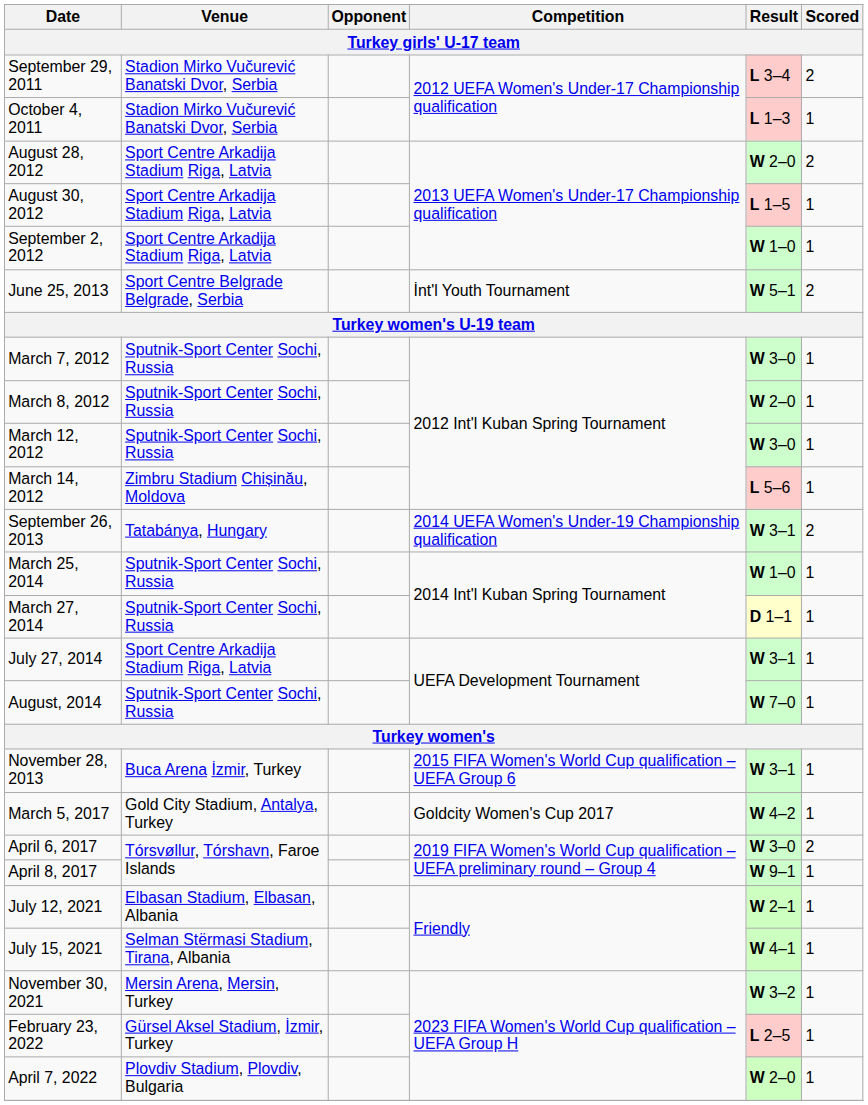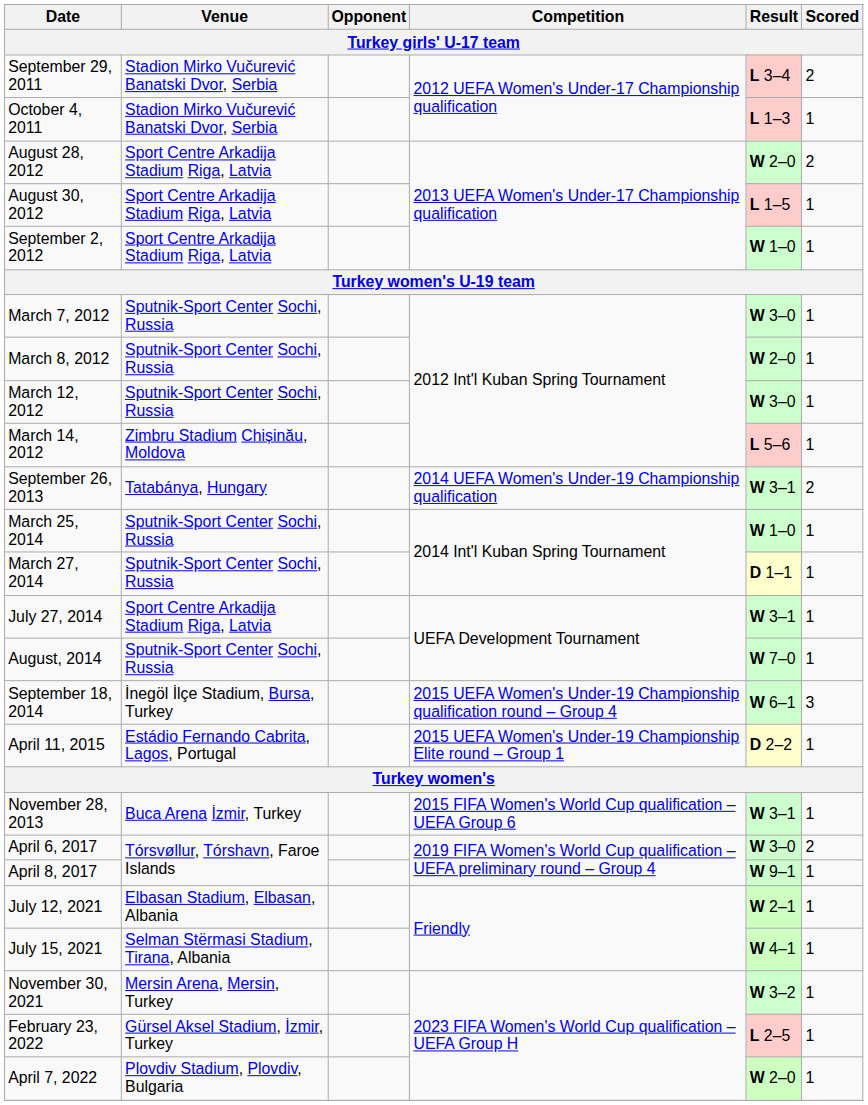 <table class=wikitable>
 <tr>
 </tr>
 <tr>
 <th>Date</th>
 <th>Venue</th>
 <th>Opponent</th>
 <th>Competition</th>
 <th>Result</th>
 <th>Scored</th>
 </tr>
 <tr>
 <th colspan=6><a href='#'>Turkey girls' U-17 team</a></th>
 </tr>
 <tr>
 <td>September 29, 2011</td>
 <td><a href='#'>Stadion Mirko Vučurević</a> <a href='#'>Banatski Dvor</a>, <a href='#'>Serbia</a></td>
 <td></td>
 <td rowspan=2><a href='#'>2012 UEFA Women's Under-17 Championship qualification</a></td>
 <td bgcolor=ffcccc><strong>L</strong> 3–4</td>
 <td>2</td>
 </tr>
 <tr>
 <td>October 4, 2011</td>
 <td><a href='#'>Stadion Mirko Vučurević</a> <a href='#'>Banatski Dvor</a>, <a href='#'>Serbia</a></td>
 <td></td>
 <td bgcolor=ffcccc><strong>L</strong> 1–3</td>
 <td>1</td>
 </tr>
 <tr>
 <td>August 28, 2012</td>
 <td><a href='#'>Sport Centre Arkadija Stadium</a> <a href='#'>Riga</a>, <a href='#'>Latvia</a></td>
 <td></td>
 <td rowspan=3><a href='#'>2013 UEFA Women's Under-17 Championship qualification</a></td>
 <td bgcolor=ccffcc><strong>W</strong> 2–0</td>
 <td>2</td>
 </tr>
 <tr>
 <td>August 30, 2012</td>
 <td><a href='#'>Sport Centre Arkadija Stadium</a> <a href='#'>Riga</a>, <a href='#'>Latvia</a></td>
 <td></td>
 <td bgcolor=ffcccc><strong>L</strong> 1–5</td>
 <td>1</td>
 </tr>
 <tr>
 <td>September 2, 2012</td>
 <td><a href='#'>Sport Centre Arkadija Stadium</a> <a href='#'>Riga</a>, <a href='#'>Latvia</a></td>
 <td></td>
 <td bgcolor=ccffcc><strong>W</strong> 1–0</td>
 <td>1</td>
-</tr>
-<tr>
-<td>June 25, 2013</td>
-<td><a href='#'>Sport Centre Belgrade</a> <a href='#'>Belgrade</a>, <a href='#'>Serbia</a></td>
-<td></td>
-<td>İnt'l Youth Tournament</td>
-<td bgcolor=ccffcc><strong>W</strong> 5–1</td>
-<td>2</td>
 </tr>
 <tr>
 <th colspan=6><a href='#'>Turkey women's U-19 team</a></th>
 </tr>
 <tr>
 <td>March 7, 2012</td>
 <td><a href='#'>Sputnik-Sport Center</a> <a href='#'>Sochi</a>, <a href='#'>Russia</a></td>
 <td></td>
 <td rowspan=4>2012 Int'l Kuban Spring Tournament</td>
 <td bgcolor=ccffcc><strong>W</strong> 3–0</td>
 <td>1</td>
 </tr>
 <tr>
 <td>March 8, 2012</td>
 <td><a href='#'>Sputnik-Sport Center</a> <a href='#'>Sochi</a>, <a href='#'>Russia</a></td>
 <td></td>
 <td bgcolor=ccffcc><strong>W</strong> 2–0</td>
 <td>1</td>
 </tr>
 <tr>
 <td>March 12, 2012</td>
 <td><a href='#'>Sputnik-Sport Center</a> <a href='#'>Sochi</a>, <a href='#'>Russia</a></td>
 <td></td>
 <td bgcolor=ccffcc><strong>W</strong> 3–0</td>
 <td>1</td>
 </tr>
 <tr>
 <td>March 14, 2012</td>
 <td><a href='#'>Zimbru Stadium</a> <a href='#'>Chișinău</a>, <a href='#'>Moldova</a></td>
 <td></td>
 <td bgcolor=ffcccc><strong>L</strong> 5–6</td>
 <td>1</td>
 </tr>
 <tr>
 <td>September 26, 2013</td>
 <td><a href='#'>Tatabánya</a>, <a href='#'>Hungary</a></td>
 <td></td>
 <td><a href='#'>2014 UEFA Women's Under-19 Championship qualification</a></td>
 <td bgcolor=ccffcc><strong>W</strong> 3–1</td>
 <td>2</td>
 </tr>
 <tr>
 <td>March 25, 2014</td>
 <td><a href='#'>Sputnik-Sport Center</a> <a href='#'>Sochi</a>, <a href='#'>Russia</a></td>
 <td></td>
 <td rowspan=2>2014 Int'l Kuban Spring Tournament</td>
 <td bgcolor=ccffcc><strong>W</strong> 1–0</td>
 <td>1</td>
 </tr>
 <tr>
 <td>March 27, 2014</td>
 <td><a href='#'>Sputnik-Sport Center</a> <a href='#'>Sochi</a>, <a href='#'>Russia</a></td>
 <td></td>
 <td bgcolor=ffffcc><strong>D</strong> 1–1</td>
 <td>1</td>
 </tr>
 <tr>
 <td>July 27, 2014</td>
 <td><a href='#'>Sport Centre Arkadija Stadium</a> <a href='#'>Riga</a>, <a href='#'>Latvia</a></td>
 <td></td>
 <td rowspan=2>UEFA Development Tournament</td>
 <td bgcolor=ccffcc><strong>W</strong> 3–1</td>
 <td>1</td>
 </tr>
 <tr>
 <td>August, 2014</td>
 <td><a href='#'>Sputnik-Sport Center</a> <a href='#'>Sochi</a>, <a href='#'>Russia</a></td>
 <td></td>
 <td bgcolor=ccffcc><strong>W</strong> 7–0</td>
 <td>1</td>
 </tr>
 <tr>
+<td>September 18, 2014</td>
+<td>İnegöl İlçe Stadium, <a href='#'>Bursa</a>, Turkey</td>
+<td></td>
+<td><a href='#'>2015 UEFA Women's Under-19 Championship qualification round – Group 4</a></td>
+<td bgcolor=ccffcc><strong>W</strong> 6–1</td>
+<td>3</td>
+</tr>
+<tr>
+<td>April 11, 2015</td>
+<td><a href='#'>Estádio Fernando Cabrita</a>, <a href='#'>Lagos</a>, Portugal</td>
+<td></td>
+<td><a href='#'>2015 UEFA Women's Under-19 Championship Elite round – Group 1</a></td>
+<td bgcolor=ffffcc><strong>D</strong> 2–2</td>
+<td>1</td>
+</tr>
+<tr>
 <th colspan=6><a href='#'>Turkey women's</a></th>
 </tr>
 <tr>
 <td>November 28, 2013</td>
 <td><a href='#'>Buca Arena</a> <a href='#'>İzmir</a>, Turkey</td>
 <td></td>
 <td><a href='#'>2015 FIFA Women's World Cup qualification – UEFA Group 6</a></td>
 <td bgcolor=ccffcc><strong>W</strong> 3–1</td>
-<td>1</td>
-</tr>
-<tr>
-<td>March 5, 2017</td>
-<td>Gold City Stadium, <a href='#'>Antalya</a>, Turkey</td>
-<td></td>
-<td>Goldcity Women's Cup 2017</td>
-<td bgcolor=ccffcc><strong>W</strong> 4–2</td>
 <td>1</td>
 </tr>
 <tr>
 <td>April 6, 2017</td>
 <td rowspan=2><a href='#'>Tórsvøllur</a>, <a href='#'>Tórshavn</a>, Faroe Islands</td>
 <td></td>
 <td rowspan=2><a href='#'>2019 FIFA Women's World Cup qualification – UEFA preliminary round – Group 4</a></td>
 <td bgcolor=ccffcc><strong>W</strong> 3–0</td>
 <td>2</td>
 </tr>
 <tr>
 <td>April 8, 2017</td>
 <td></td>
 <td bgcolor=ccffcc><strong>W</strong> 9–1</td>
 <td>1</td>
 </tr>
 <tr>
 <td>July 12, 2021</td>
 <td><a href='#'>Elbasan Stadium</a>, <a href='#'>Elbasan</a>, Albania</td>
 <td></td>
 <td rowspan=2><a href='#'>Friendly</a></td>
 <td bgcolor=ccffc><strong>W</strong> 2–1</td>
 <td>1</td>
 </tr>
 <tr>
 <td>July 15, 2021</td>
 <td><a href='#'>Selman Stërmasi Stadium</a>, <a href='#'>Tirana</a>, Albania</td>
 <td></td>
 <td bgcolor=ccffc><strong>W</strong> 4–1</td>
 <td>1</td>
 </tr>
 <tr>
 <td>November 30, 2021</td>
 <td><a href='#'>Mersin Arena</a>, <a href='#'>Mersin</a>, Turkey</td>
 <td></td>
 <td rowspan=3><a href='#'>2023 FIFA Women's World Cup qualification – UEFA Group H</a></td>
 <td bgcolor=ccffcc><strong>W</strong> 3–2</td>
 <td>1</td>
 </tr>
 <tr>
 <td>February 23, 2022</td>
 <td><a href='#'>Gürsel Aksel Stadium</a>, <a href='#'>İzmir</a>, Turkey</td>
 <td></td>
 <td bgcolor=ffcccc><strong>L</strong> 2–5</td>
 <td>1</td>
 </tr>
 <tr>
 <td>April 7, 2022</td>
 <td><a href='#'>Plovdiv Stadium</a>, <a href='#'>Plovdiv</a>, Bulgaria</td>
 <td></td>
 <td bgcolor=ccffc><strong>W</strong> 2–0</td>
 <td>1</td>
 </tr>
 <tr>
 </tr>
 </table>
